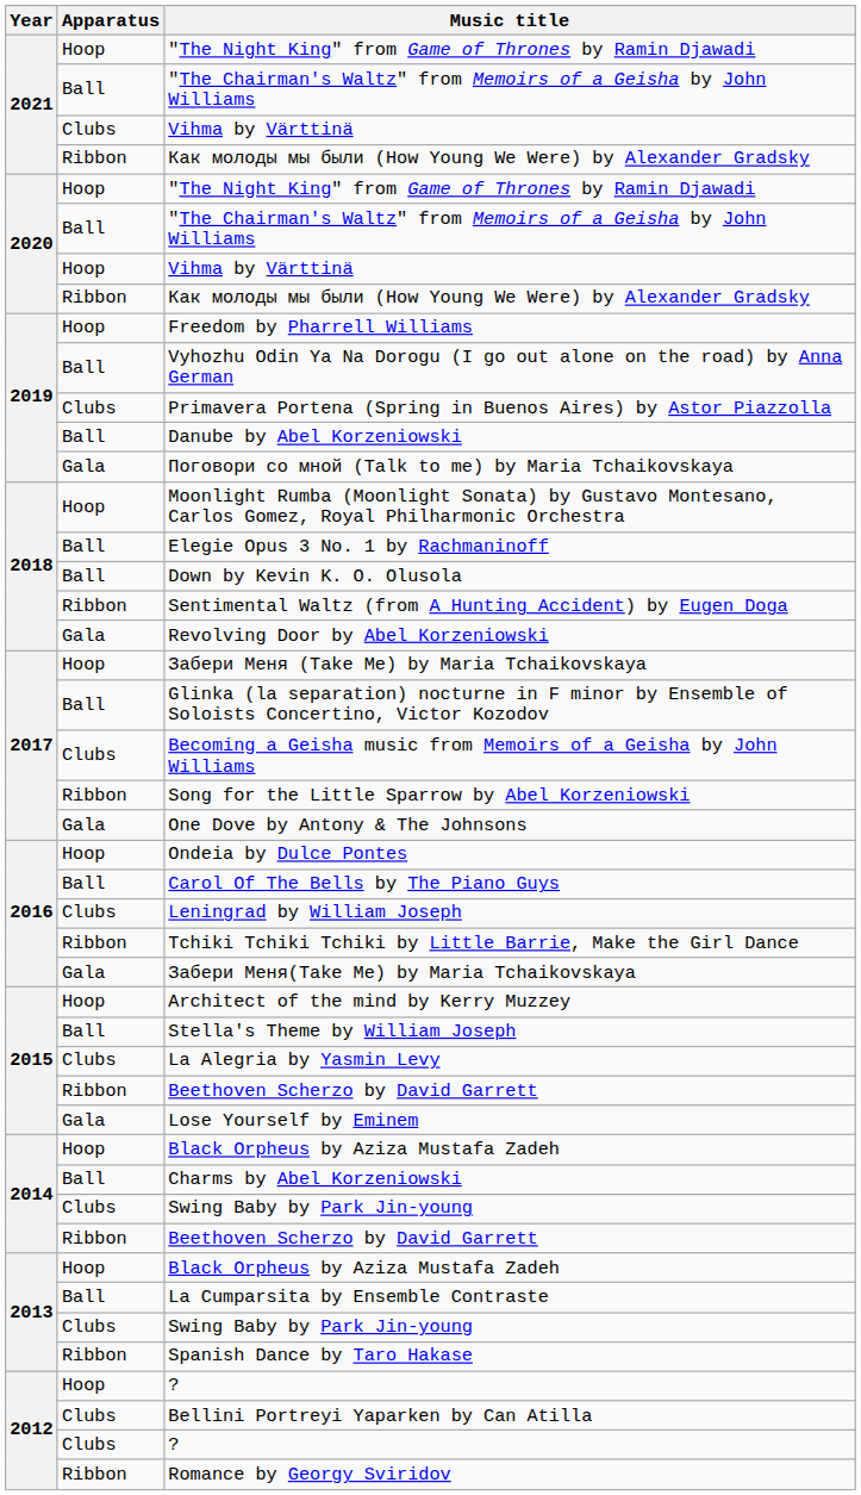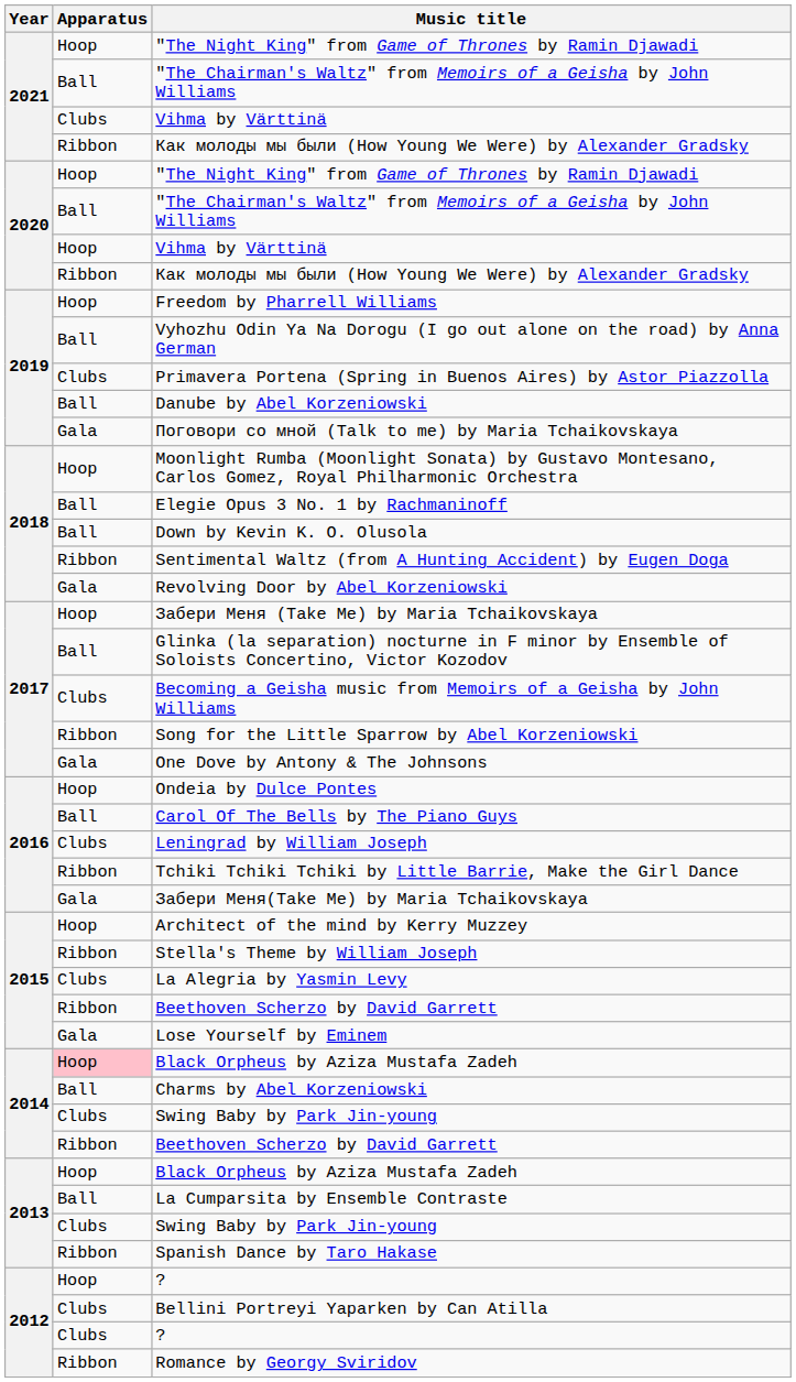 <table class="wikitable plainrowheaders">
 <tr>
 <th scope=col>Year</th>
 <th scope=col>Apparatus</th>
 <th scope=col>Music title </th>
 </tr>
 <tr>
 <th scope=row rowspan=4>2021</th>
 <td>Hoop</td>
 <td>"<a href='#'>The Night King</a>" from <em><a href='#'>Game of Thrones</a></em> by <a href='#'>Ramin Djawadi</a></td>
 </tr>
 <tr>
 <td>Ball</td>
 <td>"<a href='#'>The Chairman's Waltz</a>" from <em><a href='#'>Memoirs of a Geisha</a></em> by <a href='#'>John Williams</a></td>
 </tr>
 <tr>
 <td>Clubs</td>
 <td><a href='#'>Vihma</a> by <a href='#'>Värttinä</a></td>
 </tr>
 <tr>
 <td>Ribbon</td>
 <td>Как молоды мы были (How Young We Were) by <a href='#'>Alexander Gradsky</a></td>
 </tr>
 <tr>
 <th scope=row rowspan=4>2020</th>
 <td>Hoop</td>
 <td>"<a href='#'>The Night King</a>" from <em><a href='#'>Game of Thrones</a></em> by <a href='#'>Ramin Djawadi</a></td>
 </tr>
 <tr>
 <td>Ball</td>
 <td>"<a href='#'>The Chairman's Waltz</a>" from <em><a href='#'>Memoirs of a Geisha</a></em> by <a href='#'>John Williams</a></td>
 </tr>
 <tr>
 <td>Hoop</td>
 <td><a href='#'>Vihma</a> by <a href='#'>Värttinä</a></td>
 </tr>
 <tr>
 <td>Ribbon</td>
 <td>Как молоды мы были (How Young We Were) by <a href='#'>Alexander Gradsky</a></td>
 </tr>
 <tr>
 <th scope=row rowspan=5>2019</th>
 <td>Hoop</td>
 <td>Freedom by <a href='#'>Pharrell Williams</a></td>
 </tr>
 <tr>
 <td>Ball</td>
 <td>Vyhozhu Odin Ya Na Dorogu (I go out alone on the road) by <a href='#'>Anna German</a></td>
 </tr>
 <tr>
 <td>Clubs</td>
 <td>Primavera Portena (Spring in Buenos Aires) by <a href='#'>Astor Piazzolla</a></td>
 </tr>
 <tr>
 <td>Ball</td>
 <td>Danube by <a href='#'>Abel Korzeniowski</a></td>
 </tr>
 <tr>
 <td>Gala</td>
 <td>Поговори со мной (Talk to me) by Maria Tchaikovskaya</td>
 </tr>
 <tr>
 <th scope=row rowspan=5>2018</th>
 <td>Hoop</td>
 <td>Moonlight Rumba (Moonlight Sonata) by Gustavo Montesano, Carlos Gomez, Royal Philharmonic Orchestra</td>
 </tr>
 <tr>
 <td>Ball</td>
 <td>Elegie Opus 3 No. 1 by <a href='#'>Rachmaninoff</a></td>
 </tr>
 <tr>
 <td>Ball</td>
 <td>Down by Kevin K. O. Olusola</td>
 </tr>
 <tr>
 <td>Ribbon</td>
 <td>Sentimental Waltz (from <a href='#'>A Hunting Accident</a>) by <a href='#'>Eugen Doga</a></td>
 </tr>
 <tr>
 <td>Gala</td>
 <td>Revolving Door by <a href='#'>Abel Korzeniowski</a></td>
 </tr>
 <tr>
 <th scope=row rowspan=5>2017</th>
 <td>Hoop</td>
 <td>Забери Меня (Take Me) by Maria Tchaikovskaya</td>
 </tr>
 <tr>
 <td>Ball</td>
 <td>Glinka (la separation) nocturne in F minor by Ensemble of Soloists Concertino, Victor Kozodov</td>
 </tr>
 <tr>
 <td>Clubs</td>
 <td><a href='#'>Becoming a Geisha</a> music from <a href='#'>Memoirs of a Geisha</a> by <a href='#'>John Williams</a></td>
 </tr>
 <tr>
 <td>Ribbon</td>
 <td>Song for the Little Sparrow by <a href='#'>Abel Korzeniowski</a></td>
 </tr>
 <tr>
 <td>Gala</td>
 <td>One Dove by Antony & The Johnsons</td>
 </tr>
 <tr>
 <th scope=row rowspan=5>2016</th>
 <td>Hoop</td>
 <td>Ondeia by <a href='#'>Dulce Pontes</a></td>
 </tr>
 <tr>
 <td>Ball</td>
 <td><a href='#'>Carol Of The Bells</a> by <a href='#'>The Piano Guys</a></td>
 </tr>
 <tr>
 <td>Clubs</td>
 <td><a href='#'>Leningrad</a> by <a href='#'>William Joseph</a></td>
 </tr>
 <tr>
 <td>Ribbon</td>
 <td>Tchiki Tchiki Tchiki by <a href='#'>Little Barrie</a>, Make the Girl Dance</td>
 </tr>
 <tr>
 <td>Gala</td>
 <td>Забери Меня(Take Me) by Maria Tchaikovskaya</td>
 </tr>
 <tr>
 <th scope=row rowspan=5>2015</th>
 <td>Hoop</td>
 <td>Architect of the mind by Kerry Muzzey</td>
 </tr>
 <tr>
-<td>Ball</td>
+<td>Ribbon</td>
 <td>Stella's Theme by <a href='#'>William Joseph</a></td>
 </tr>
 <tr>
 <td>Clubs</td>
 <td>La Alegria by <a href='#'>Yasmin Levy</a></td>
 </tr>
 <tr>
 <td>Ribbon</td>
 <td><a href='#'>Beethoven Scherzo</a> by <a href='#'>David Garrett</a></td>
 </tr>
 <tr>
 <td>Gala</td>
 <td>Lose Yourself by <a href='#'>Eminem</a></td>
 </tr>
 <tr>
 <th scope=row rowspan=4>2014</th>
-<td>Hoop</td>
+<td style="background: pink;">Hoop</td>
 <td><a href='#'>Black Orpheus</a> by Aziza Mustafa Zadeh</td>
 </tr>
 <tr>
 <td>Ball</td>
 <td>Charms by <a href='#'>Abel Korzeniowski</a></td>
 </tr>
 <tr>
 <td>Clubs</td>
 <td>Swing Baby by <a href='#'>Park Jin-young</a></td>
 </tr>
 <tr>
 <td>Ribbon</td>
 <td><a href='#'>Beethoven Scherzo</a> by <a href='#'>David Garrett</a></td>
 </tr>
 <tr>
 <th scope=row rowspan=4>2013</th>
 <td>Hoop</td>
 <td><a href='#'>Black Orpheus</a> by Aziza Mustafa Zadeh</td>
 </tr>
 <tr>
 <td>Ball</td>
 <td>La Cumparsita by Ensemble Contraste</td>
 </tr>
 <tr>
 <td>Clubs</td>
 <td>Swing Baby by <a href='#'>Park Jin-young</a></td>
 </tr>
 <tr>
 <td>Ribbon</td>
 <td>Spanish Dance by <a href='#'>Taro Hakase</a></td>
 </tr>
 <tr>
 <th scope=row rowspan=4>2012</th>
 <td>Hoop</td>
 <td>?</td>
 </tr>
 <tr>
 <td>Clubs</td>
 <td>Bellini Portreyi Yaparken by Can Atilla</td>
 </tr>
 <tr>
 <td>Clubs</td>
 <td>?</td>
 </tr>
 <tr>
 <td>Ribbon</td>
 <td>Romance by <a href='#'>Georgy Sviridov</a></td>
 </tr>
 <tr>
 </tr>
 </table>
